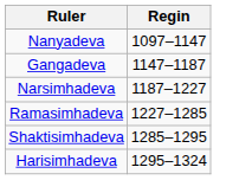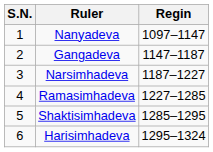 <table class="wikitable sortable" style="text-align: center;">
 <tr>
+<th>S.N.</th>
 <th>Ruler</th>
 <th>Regin</th>
 </tr>
 <tr>
+<td>1</td>
 <td><a href='#'>Nanyadeva</a></td>
 <td>1097–1147</td>
 </tr>
 <tr>
+<td>2</td>
 <td><a href='#'>Gangadeva</a></td>
 <td>1147–1187</td>
 </tr>
 <tr>
+<td>3</td>
 <td><a href='#'>Narsimhadeva</a></td>
 <td>1187–1227</td>
 </tr>
 <tr>
+<td>4</td>
 <td><a href='#'>Ramasimhadeva</a></td>
 <td>1227–1285</td>
 </tr>
 <tr>
+<td>5</td>
 <td><a href='#'>Shaktisimhadeva</a></td>
 <td>1285–1295</td>
 </tr>
 <tr>
+<td>6</td>
 <td><a href='#'>Harisimhadeva</a></td>
 <td>1295–1324</td>
 </tr>
 </table>
